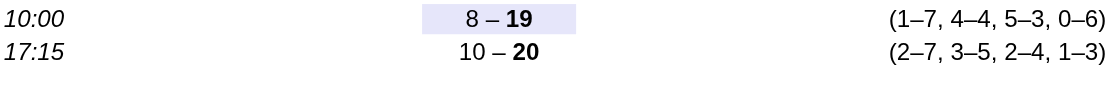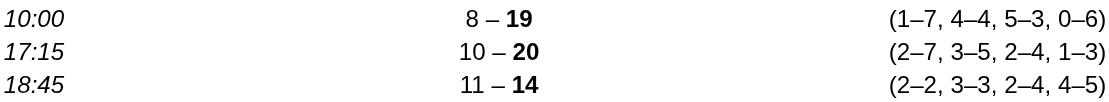 <table style="text-align:center">
 <tr>
 <th width=100></th>
 <th width=200></th>
 <th width=100></th>
 <th width=200></th>
 </tr>
 <tr>
 <td><em>10:00</em></td>
 <td align=right></td>
-<td style="background: lavender;">8 – <strong>19</strong></td>
+<td>8 – <strong>19</strong></td>
 <td align=left><strong></strong></td>
 <td>(1–7, 4–4, 5–3, 0–6)</td>
 </tr>
 <tr>
 <td><em>17:15</em></td>
 <td align=right></td>
 <td>10 – <strong>20</strong></td>
 <td align=left><strong></strong></td>
 <td>(2–7, 3–5, 2–4, 1–3)</td>
 </tr>
+<tr>
+<td><em>18:45</em></td>
+<td align=right></td>
+<td>11 – <strong>14</strong></td>
+<td align=left><strong></strong></td>
+<td>(2–2, 3–3, 2–4, 4–5)</td>
+</tr>
 </table>
